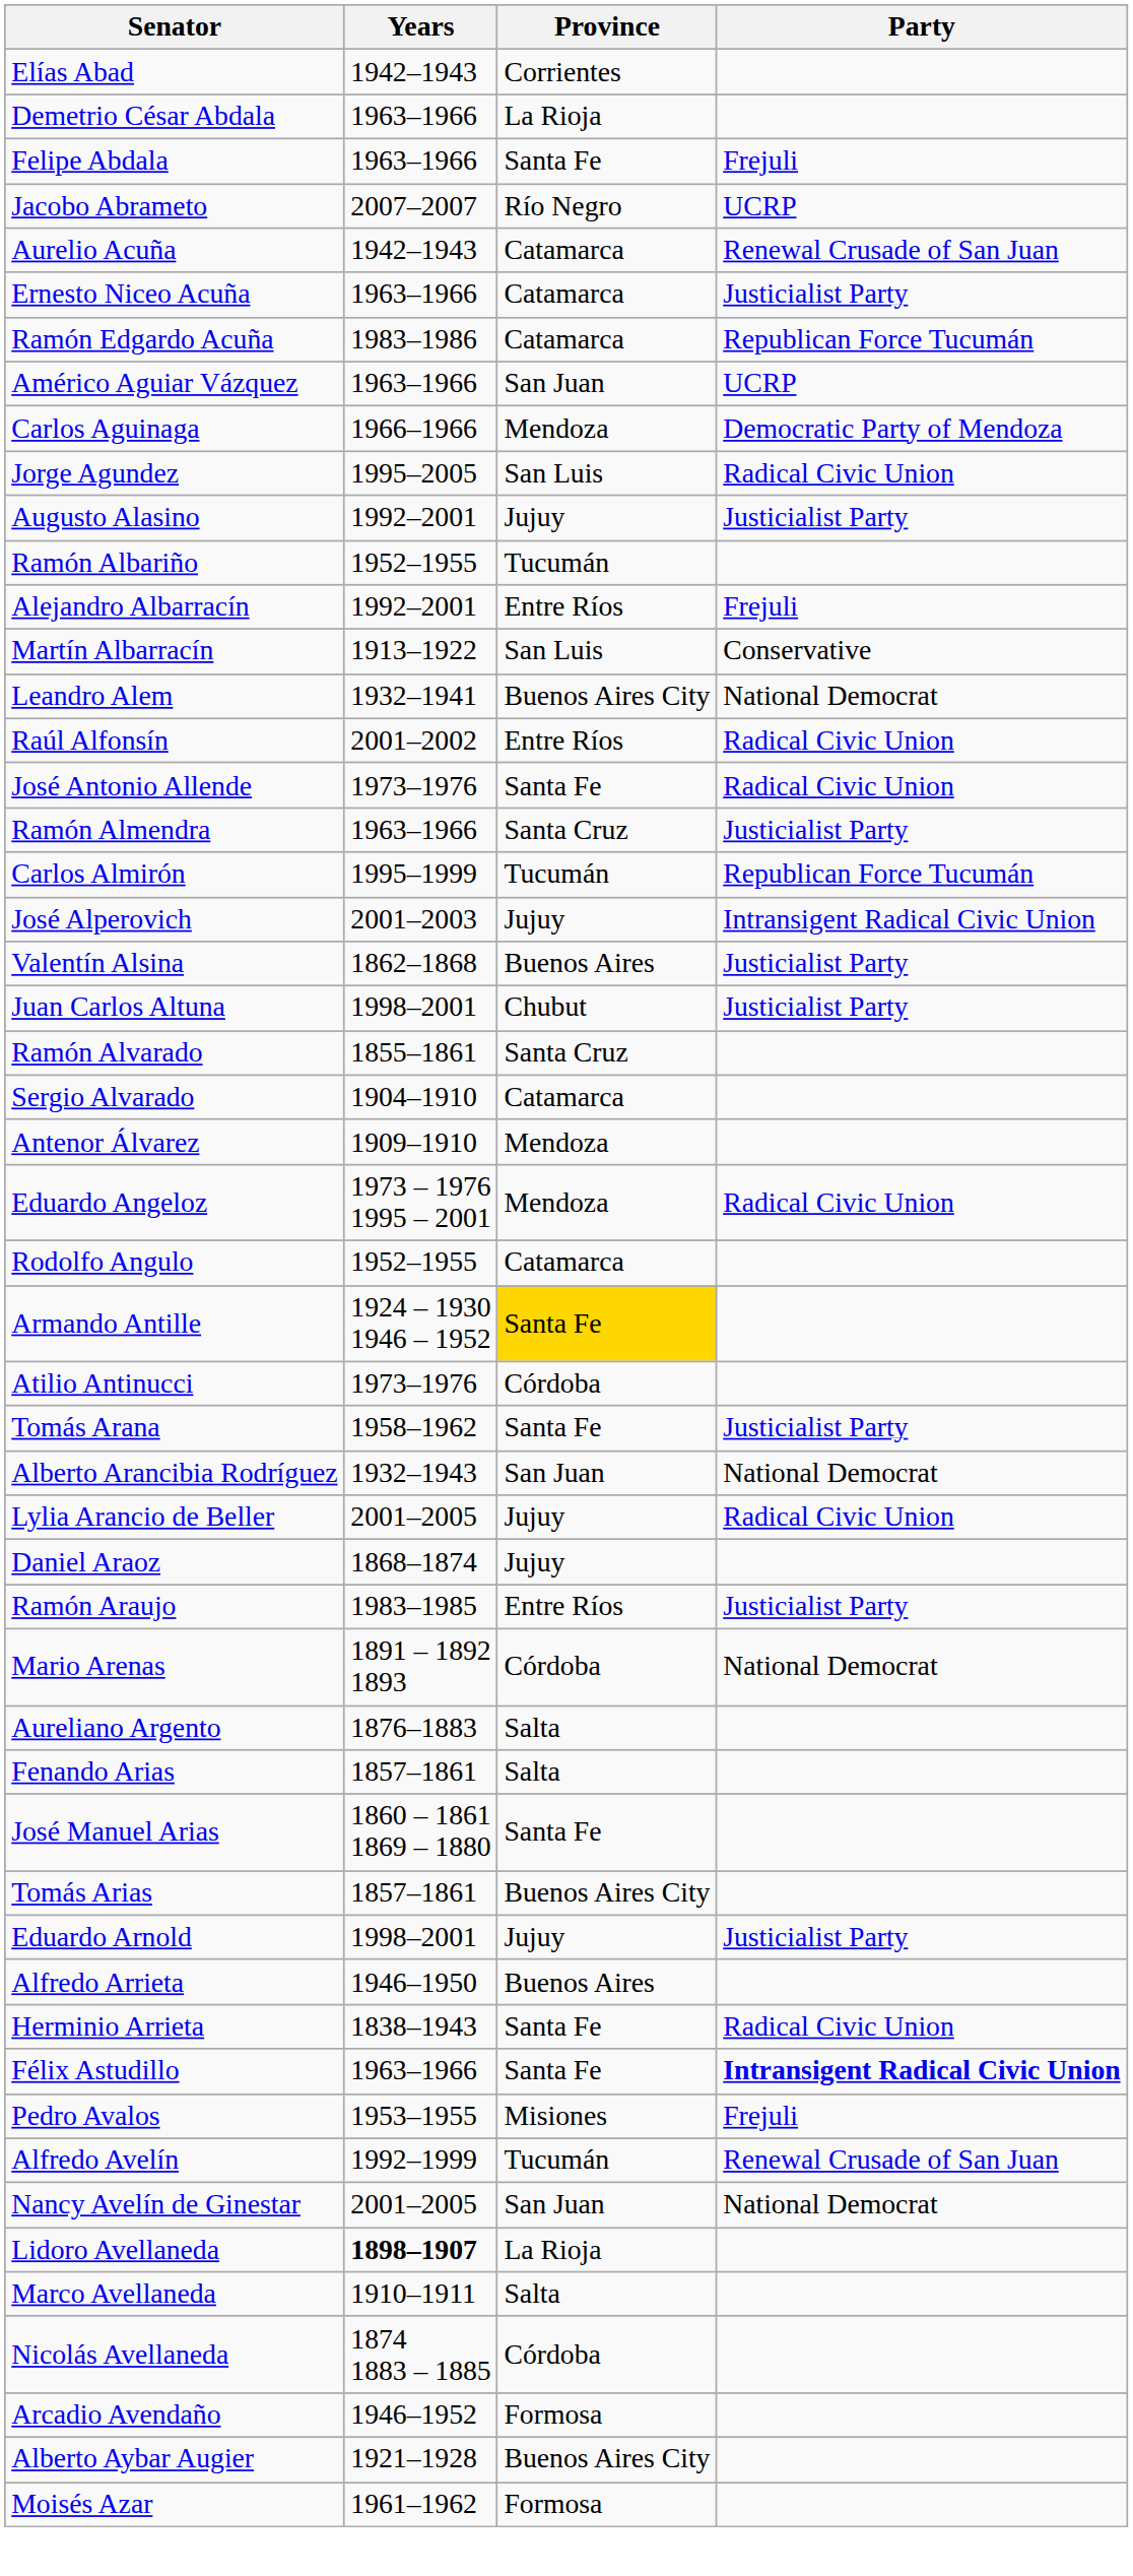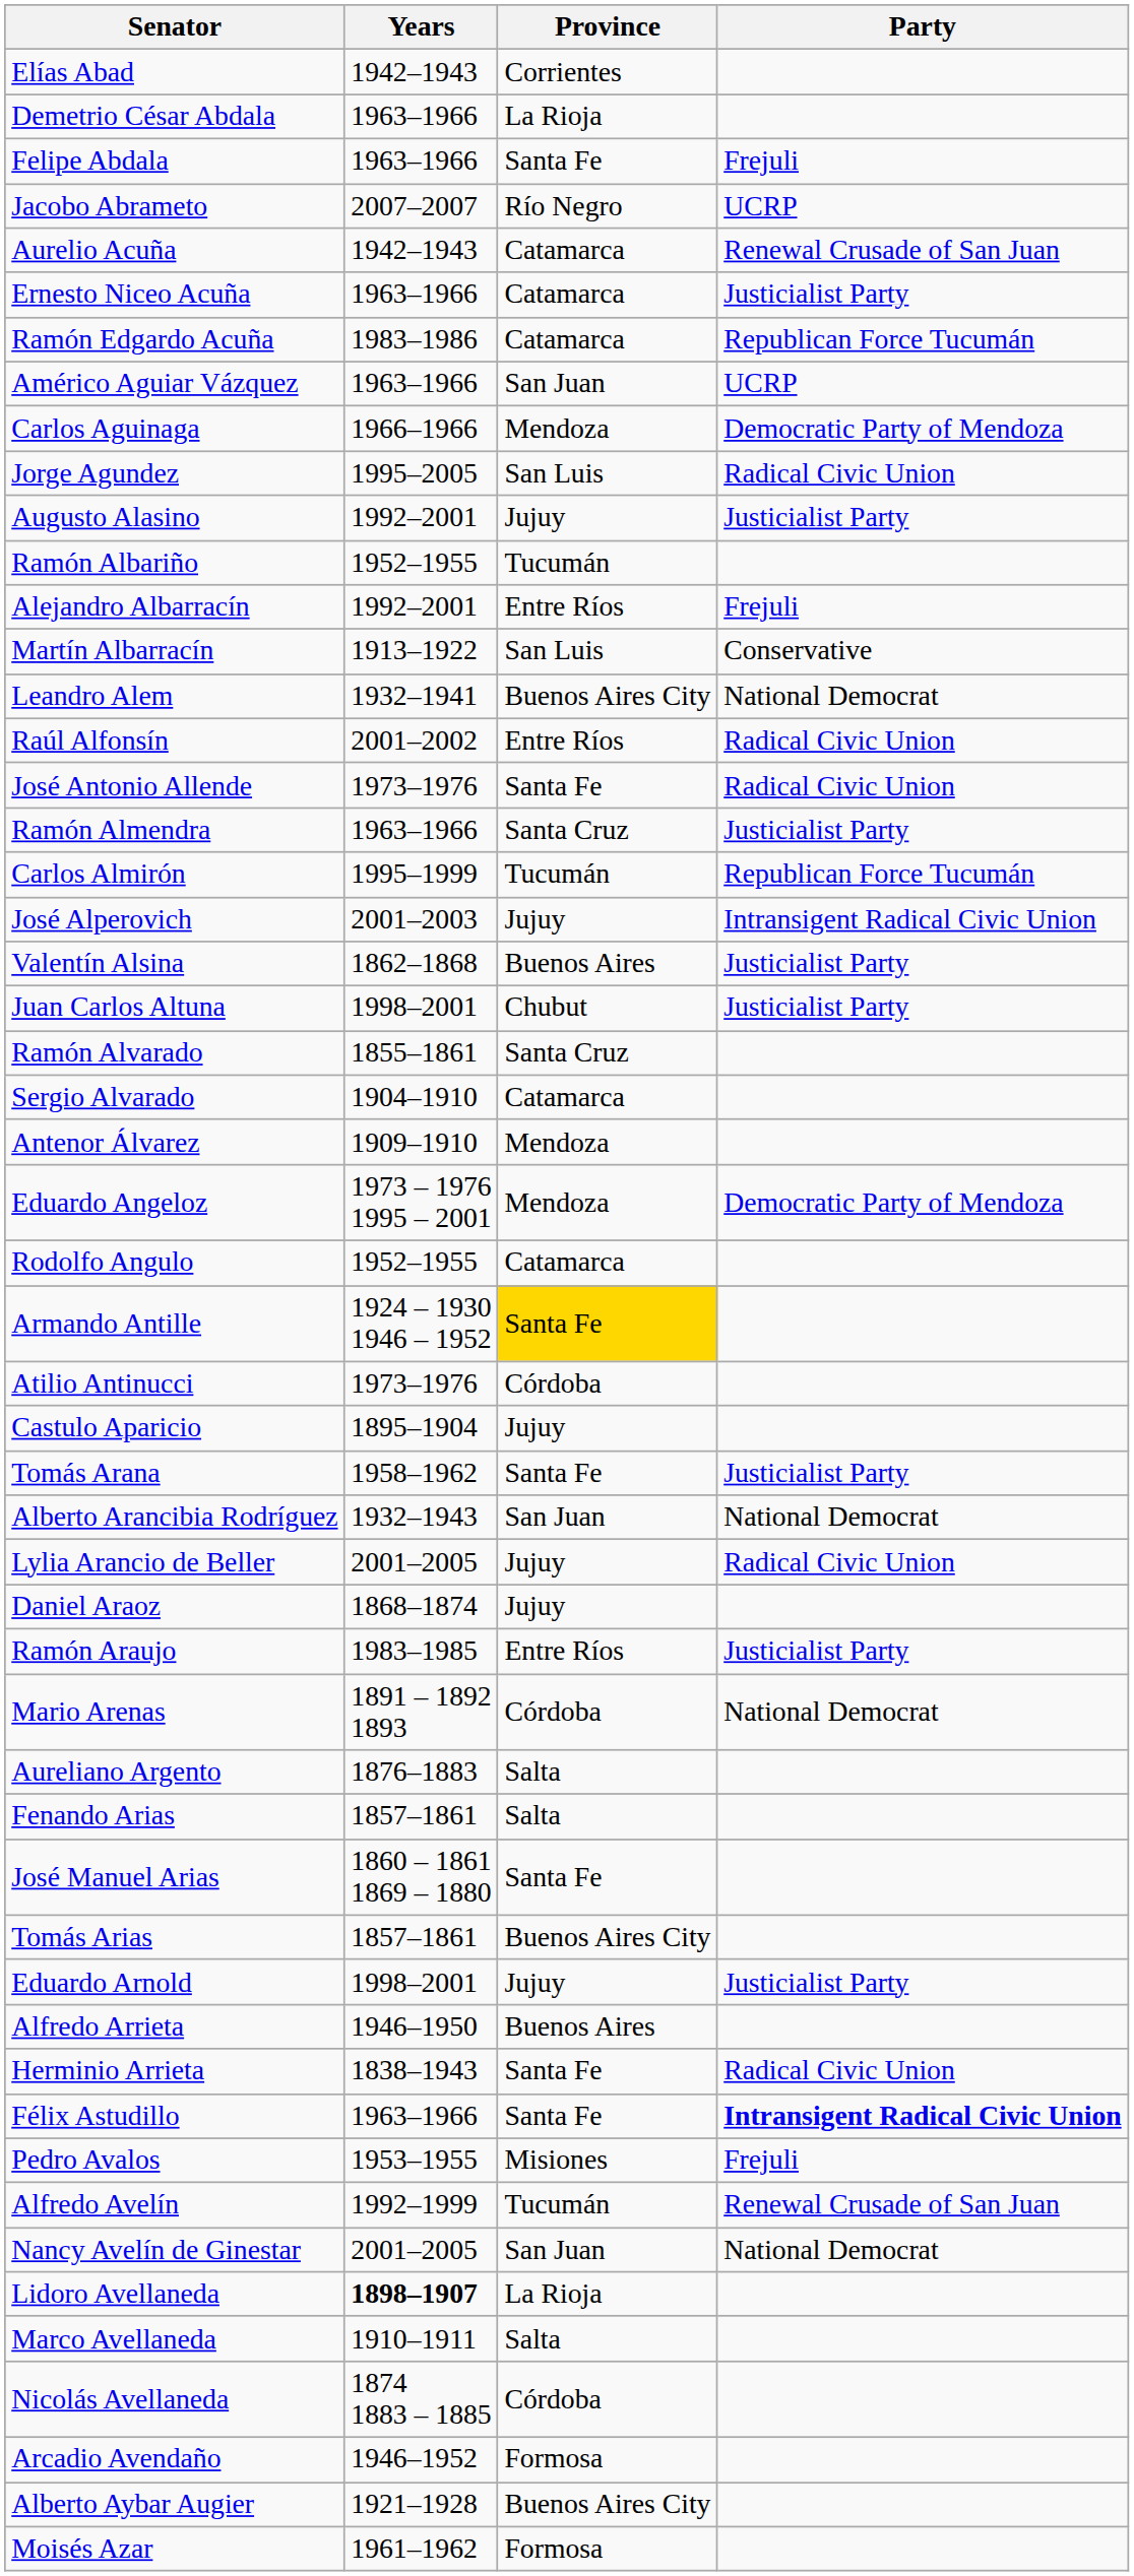 <table class=wikitable>
 <tr>
 <th>Senator</th>
 <th>Years</th>
 <th>Province</th>
 <th>Party</th>
 </tr>
 <tr>
 <td><a href='#'>Elías Abad</a></td>
 <td>1942–1943</td>
 <td>Corrientes</td>
 <td></td>
 </tr>
 <tr>
 <td><a href='#'>Demetrio César Abdala</a></td>
 <td>1963–1966</td>
 <td>La Rioja</td>
 <td></td>
 </tr>
 <tr>
 <td><a href='#'>Felipe Abdala</a></td>
 <td>1963–1966</td>
 <td>Santa Fe</td>
 <td><a href='#'>Frejuli</a></td>
 </tr>
 <tr>
 <td><a href='#'>Jacobo Abrameto</a></td>
 <td>2007–2007</td>
 <td>Río Negro</td>
 <td><a href='#'>UCRP</a></td>
 </tr>
 <tr>
 <td><a href='#'>Aurelio Acuña</a></td>
 <td>1942–1943</td>
 <td>Catamarca</td>
 <td><a href='#'>Renewal Crusade of San Juan</a></td>
 </tr>
 <tr>
 <td><a href='#'>Ernesto Niceo Acuña</a></td>
 <td>1963–1966</td>
 <td>Catamarca</td>
 <td><a href='#'>Justicialist Party</a></td>
 </tr>
 <tr>
 <td><a href='#'>Ramón Edgardo Acuña</a></td>
 <td>1983–1986</td>
 <td>Catamarca</td>
 <td><a href='#'>Republican Force Tucumán</a></td>
 </tr>
 <tr>
 <td><a href='#'>Américo Aguiar Vázquez</a></td>
 <td>1963–1966</td>
 <td>San Juan</td>
 <td><a href='#'>UCRP</a></td>
 </tr>
 <tr í>
 <td><a href='#'>Carlos Aguinaga</a></td>
 <td>1966–1966</td>
 <td>Mendoza</td>
 <td><a href='#'>Democratic Party of Mendoza</a></td>
 </tr>
 <tr>
 <td><a href='#'>Jorge Agundez</a></td>
 <td>1995–2005</td>
 <td>San Luis</td>
 <td><a href='#'>Radical Civic Union</a></td>
 </tr>
 <tr>
 <td><a href='#'>Augusto Alasino</a></td>
 <td>1992–2001</td>
 <td>Jujuy</td>
 <td><a href='#'>Justicialist Party</a></td>
 </tr>
 <tr>
 <td><a href='#'>Ramón Albariño</a></td>
 <td>1952–1955</td>
 <td>Tucumán</td>
 <td></td>
 </tr>
 <tr>
 <td><a href='#'>Alejandro Albarracín</a></td>
 <td>1992–2001</td>
 <td>Entre Ríos</td>
 <td><a href='#'>Frejuli</a></td>
 </tr>
 <tr>
 <td><a href='#'>Martín Albarracín</a></td>
 <td>1913–1922</td>
 <td>San Luis</td>
 <td>Conservative</td>
 </tr>
 <tr>
 <td><a href='#'>Leandro Alem</a></td>
 <td>1932–1941</td>
 <td>Buenos Aires City</td>
 <td>National Democrat</td>
 </tr>
 <tr>
 <td><a href='#'>Raúl Alfonsín</a></td>
 <td>2001–2002</td>
 <td>Entre Ríos</td>
 <td><a href='#'>Radical Civic Union</a></td>
 </tr>
 <tr>
 <td><a href='#'>José Antonio Allende</a></td>
 <td>1973–1976</td>
 <td>Santa Fe</td>
 <td><a href='#'>Radical Civic Union</a></td>
 </tr>
 <tr>
 <td><a href='#'>Ramón Almendra</a></td>
 <td>1963–1966</td>
 <td>Santa Cruz</td>
 <td><a href='#'>Justicialist Party</a></td>
 </tr>
 <tr>
 <td><a href='#'>Carlos Almirón</a></td>
 <td>1995–1999</td>
 <td>Tucumán</td>
 <td><a href='#'>Republican Force Tucumán</a></td>
 </tr>
 <tr>
 <td><a href='#'>José Alperovich</a></td>
 <td>2001–2003</td>
 <td>Jujuy</td>
 <td><a href='#'>Intransigent Radical Civic Union</a></td>
 </tr>
 <tr>
 <td><a href='#'>Valentín Alsina</a></td>
 <td>1862–1868</td>
 <td>Buenos Aires</td>
 <td><a href='#'>Justicialist Party</a></td>
 </tr>
 <tr>
 <td><a href='#'>Juan Carlos Altuna</a></td>
 <td>1998–2001</td>
 <td>Chubut</td>
 <td><a href='#'>Justicialist Party</a></td>
 </tr>
 <tr>
 <td><a href='#'>Ramón Alvarado</a></td>
 <td>1855–1861</td>
 <td>Santa Cruz</td>
 <td></td>
 </tr>
 <tr>
 <td><a href='#'>Sergio Alvarado</a></td>
 <td>1904–1910</td>
 <td>Catamarca</td>
 <td></td>
 </tr>
 <tr>
 <td><a href='#'>Antenor Álvarez</a></td>
 <td>1909–1910</td>
 <td>Mendoza</td>
 <td></td>
 </tr>
 <tr>
 <td><a href='#'>Eduardo Angeloz</a></td>
 <td>1973 – 1976<br>1995 – 2001</td>
 <td>Mendoza</td>
-<td><a href='#'>Radical Civic Union</a></td>
+<td><a href='#'>Democratic Party of Mendoza</a></td>
 </tr>
 <tr>
 <td><a href='#'>Rodolfo Angulo</a></td>
 <td>1952–1955</td>
 <td>Catamarca</td>
 <td></td>
 </tr>
 <tr>
 <td><a href='#'>Armando Antille</a></td>
 <td>1924 – 1930<br>1946 – 1952</td>
 <td style="background: gold;">Santa Fe</td>
 <td></td>
 </tr>
 <tr>
 <td><a href='#'>Atilio Antinucci</a></td>
 <td>1973–1976</td>
 <td>Córdoba</td>
+<td></td>
+</tr>
+<tr>
+<td><a href='#'>Castulo Aparicio</a></td>
+<td>1895–1904</td>
+<td>Jujuy</td>
 <td></td>
 </tr>
 <tr>
 <td><a href='#'>Tomás Arana</a></td>
 <td>1958–1962</td>
 <td>Santa Fe</td>
 <td><a href='#'>Justicialist Party</a></td>
 </tr>
 <tr>
 <td><a href='#'>Alberto Arancibia Rodríguez</a></td>
 <td>1932–1943</td>
 <td>San Juan</td>
 <td>National Democrat</td>
 </tr>
 <tr>
 <td><a href='#'>Lylia Arancio de Beller</a></td>
 <td>2001–2005</td>
 <td>Jujuy</td>
 <td><a href='#'>Radical Civic Union</a></td>
 </tr>
 <tr>
 <td><a href='#'>Daniel Araoz</a></td>
 <td>1868–1874</td>
 <td>Jujuy</td>
 <td></td>
 </tr>
 <tr>
 <td><a href='#'>Ramón Araujo</a></td>
 <td>1983–1985</td>
 <td>Entre Ríos</td>
 <td><a href='#'>Justicialist Party</a></td>
 </tr>
 <tr>
 <td><a href='#'>Mario Arenas</a></td>
 <td>1891 – 1892<br>1893</td>
 <td>Córdoba</td>
 <td>National Democrat</td>
 </tr>
 <tr>
 <td><a href='#'>Aureliano Argento</a></td>
 <td>1876–1883</td>
 <td>Salta</td>
 <td></td>
 </tr>
 <tr>
 <td><a href='#'>Fenando Arias</a></td>
 <td>1857–1861</td>
 <td>Salta</td>
 <td></td>
 </tr>
 <tr>
 <td><a href='#'>José Manuel Arias</a></td>
 <td>1860 – 1861<br>1869 – 1880</td>
 <td>Santa Fe</td>
 <td></td>
 </tr>
 <tr>
 <td><a href='#'>Tomás Arias</a></td>
 <td>1857–1861</td>
 <td>Buenos Aires City</td>
 <td></td>
 </tr>
 <tr>
 <td><a href='#'>Eduardo Arnold</a></td>
 <td>1998–2001</td>
 <td>Jujuy</td>
 <td><a href='#'>Justicialist Party</a></td>
 </tr>
 <tr>
 <td><a href='#'>Alfredo Arrieta</a></td>
 <td>1946–1950</td>
 <td>Buenos Aires</td>
 <td></td>
 </tr>
 <tr>
 <td><a href='#'>Herminio Arrieta</a></td>
 <td>1838–1943</td>
 <td>Santa Fe</td>
 <td><a href='#'>Radical Civic Union</a></td>
 </tr>
 <tr>
 <td><a href='#'>Félix Astudillo</a></td>
 <td>1963–1966</td>
 <td>Santa Fe</td>
 <td><strong><a href='#'>Intransigent Radical Civic Union</a></strong></td>
 </tr>
 <tr>
 <td><a href='#'>Pedro Avalos</a></td>
 <td>1953–1955</td>
 <td>Misiones</td>
 <td><a href='#'>Frejuli</a></td>
 </tr>
 <tr>
 <td><a href='#'>Alfredo Avelín</a></td>
 <td>1992–1999</td>
 <td>Tucumán</td>
 <td><a href='#'>Renewal Crusade of San Juan</a></td>
 </tr>
 <tr>
 <td><a href='#'>Nancy Avelín de Ginestar</a></td>
 <td>2001–2005</td>
 <td>San Juan</td>
 <td>National Democrat</td>
 </tr>
 <tr>
 <td><a href='#'>Lidoro Avellaneda</a></td>
 <td><strong>1898–1907</strong></td>
 <td>La Rioja</td>
 <td></td>
 </tr>
 <tr>
 <td><a href='#'>Marco Avellaneda</a></td>
 <td>1910–1911</td>
 <td>Salta</td>
 <td></td>
 </tr>
 <tr>
 <td><a href='#'>Nicolás Avellaneda</a></td>
 <td>1874<br>1883 – 1885</td>
 <td>Córdoba</td>
 <td></td>
 </tr>
 <tr>
 <td><a href='#'>Arcadio Avendaño</a></td>
 <td>1946–1952</td>
 <td>Formosa</td>
 <td></td>
 </tr>
 <tr>
 <td><a href='#'>Alberto Aybar Augier</a></td>
 <td>1921–1928</td>
 <td>Buenos Aires City</td>
 <td></td>
 </tr>
 <tr>
 <td><a href='#'>Moisés Azar</a></td>
 <td>1961–1962</td>
 <td>Formosa</td>
 <td></td>
 </tr>
 </table>
